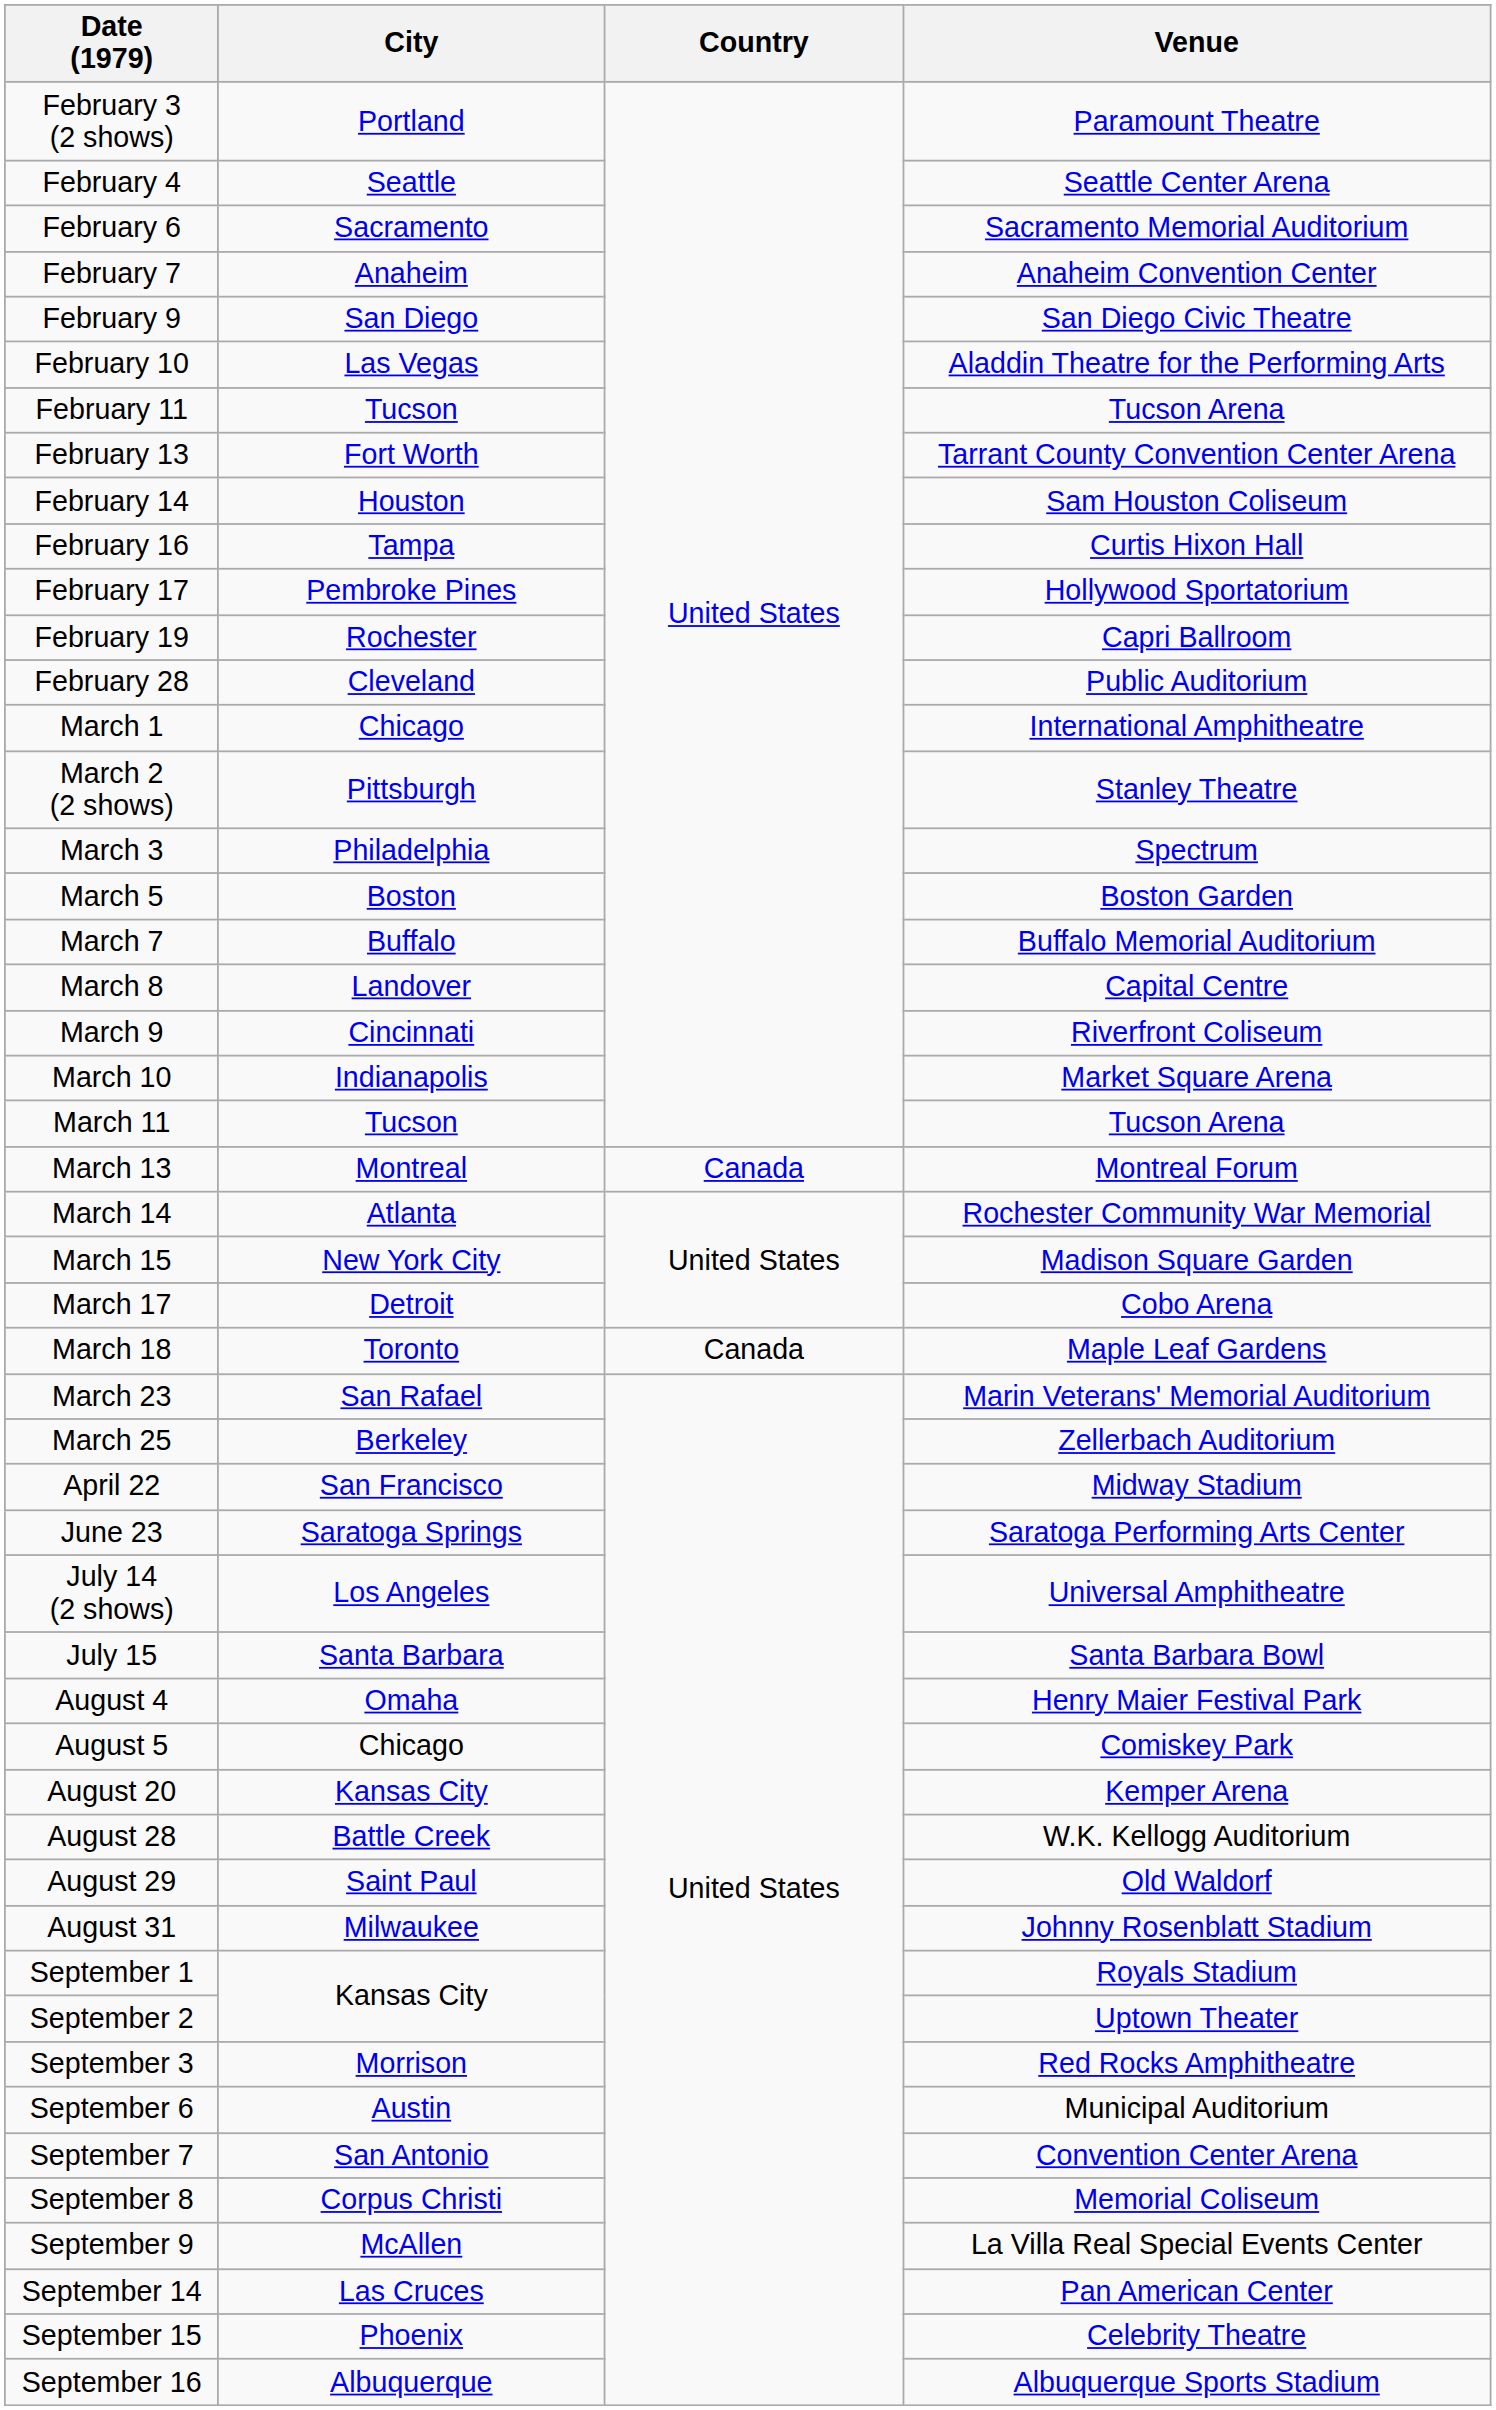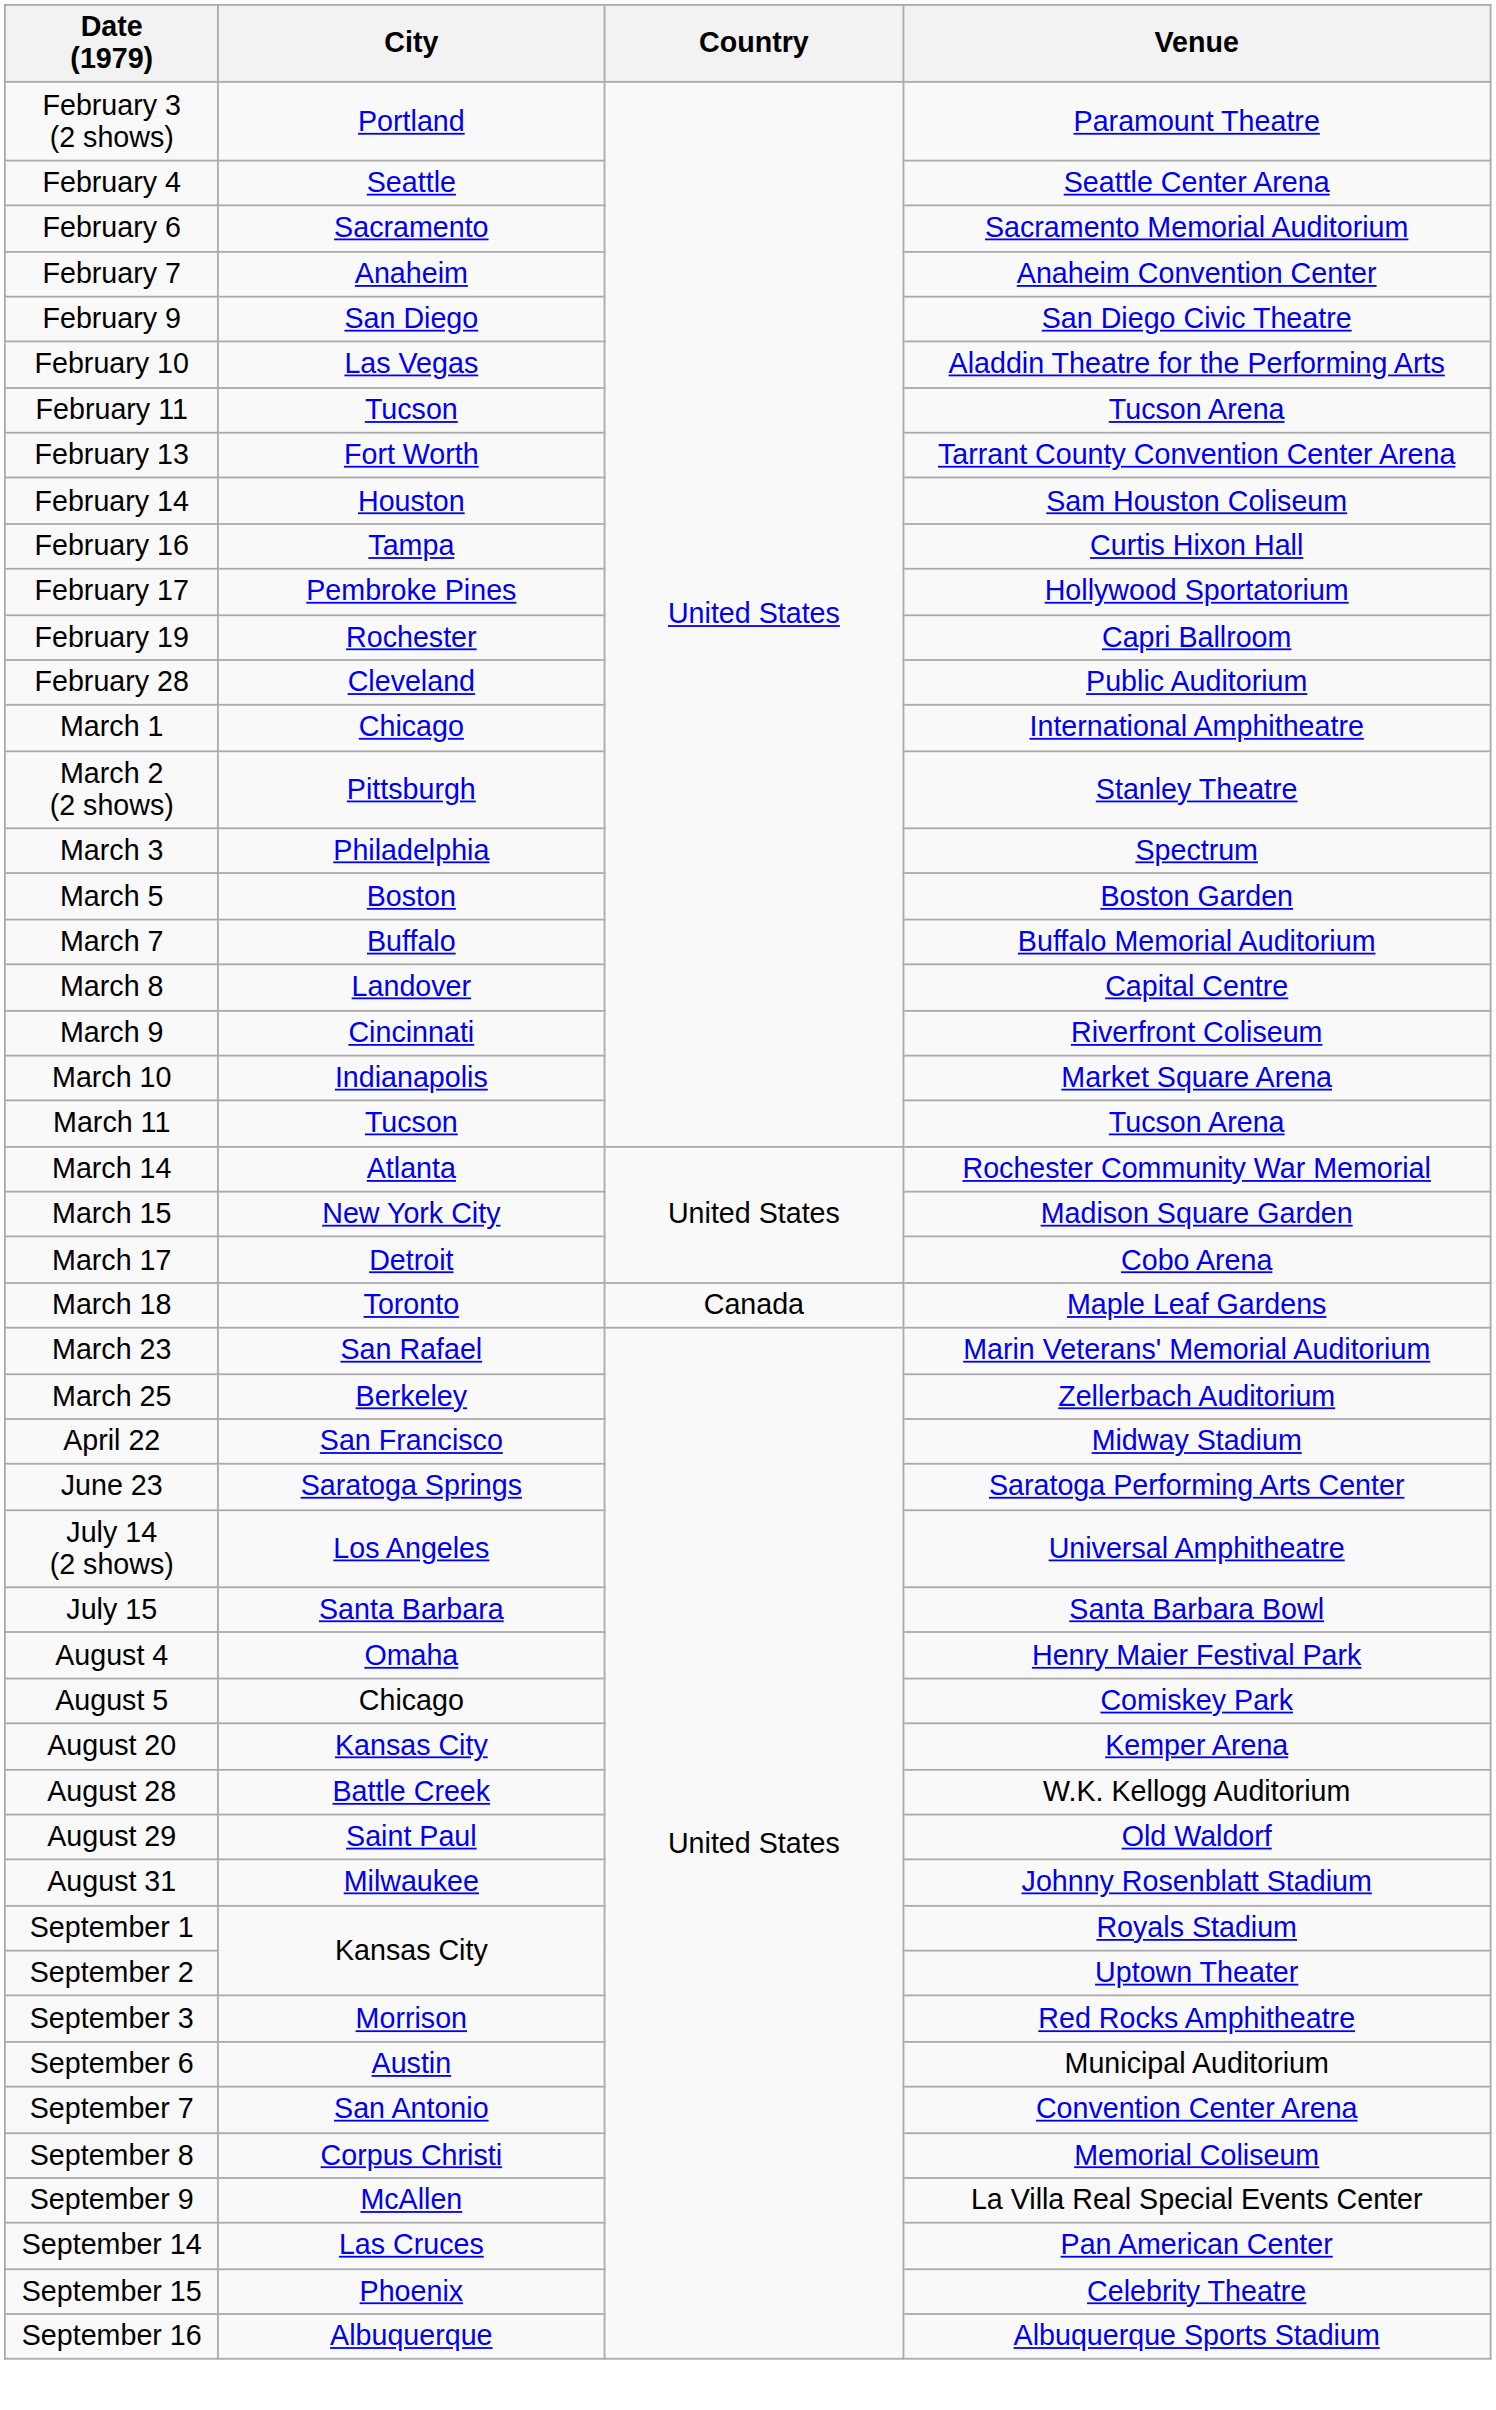 <table class="wikitable sortable plainrowheaders" style="text-align:center;">
 <tr>
 <th scope="col" style="width:7em;">Date<br>(1979)</th>
 <th scope="col" style="width:13em;">City</th>
 <th scope="col" style="width:10em;">Country</th>
 <th scope="col" style="width:20em;">Venue</th>
 </tr>
 <tr>
 <td>February 3<br>(2 shows)</td>
 <td><a href='#'>Portland</a></td>
 <td rowspan="22"><a href='#'>United States</a></td>
 <td><a href='#'>Paramount Theatre</a></td>
 </tr>
 <tr>
 <td>February 4</td>
 <td><a href='#'>Seattle</a></td>
 <td><a href='#'>Seattle Center Arena</a></td>
 </tr>
 <tr>
 <td>February 6</td>
 <td><a href='#'>Sacramento</a></td>
 <td><a href='#'>Sacramento Memorial Auditorium</a></td>
 </tr>
 <tr>
 <td>February 7</td>
 <td><a href='#'>Anaheim</a></td>
 <td><a href='#'>Anaheim Convention Center</a></td>
 </tr>
 <tr>
 <td>February 9</td>
 <td><a href='#'>San Diego</a></td>
 <td><a href='#'>San Diego Civic Theatre</a></td>
 </tr>
 <tr>
 <td>February 10</td>
 <td><a href='#'>Las Vegas</a></td>
 <td><a href='#'>Aladdin Theatre for the Performing Arts</a></td>
 </tr>
 <tr>
 <td>February 11</td>
 <td><a href='#'>Tucson</a></td>
 <td><a href='#'>Tucson Arena</a></td>
 </tr>
 <tr>
 <td>February 13</td>
 <td><a href='#'>Fort Worth</a></td>
 <td><a href='#'>Tarrant County Convention Center Arena</a></td>
 </tr>
 <tr>
 <td>February 14</td>
 <td><a href='#'>Houston</a></td>
 <td><a href='#'>Sam Houston Coliseum</a></td>
 </tr>
 <tr>
 <td>February 16</td>
 <td><a href='#'>Tampa</a></td>
 <td><a href='#'>Curtis Hixon Hall</a></td>
 </tr>
 <tr>
 <td>February 17</td>
 <td><a href='#'>Pembroke Pines</a></td>
 <td><a href='#'>Hollywood Sportatorium</a></td>
 </tr>
 <tr>
 <td>February 19</td>
 <td><a href='#'>Rochester</a></td>
 <td><a href='#'>Capri Ballroom</a></td>
 </tr>
 <tr>
 <td>February 28</td>
 <td><a href='#'>Cleveland</a></td>
 <td><a href='#'>Public Auditorium</a></td>
 </tr>
 <tr>
 <td>March 1</td>
 <td><a href='#'>Chicago</a></td>
 <td><a href='#'>International Amphitheatre</a></td>
 </tr>
 <tr>
 <td>March 2<br>(2 shows)</td>
 <td><a href='#'>Pittsburgh</a></td>
 <td><a href='#'>Stanley Theatre</a></td>
 </tr>
 <tr>
 <td>March 3</td>
 <td><a href='#'>Philadelphia</a></td>
 <td><a href='#'>Spectrum</a></td>
 </tr>
 <tr>
 <td>March 5</td>
 <td><a href='#'>Boston</a></td>
 <td><a href='#'>Boston Garden</a></td>
 </tr>
 <tr>
 <td>March 7</td>
 <td><a href='#'>Buffalo</a></td>
 <td><a href='#'>Buffalo Memorial Auditorium</a></td>
 </tr>
 <tr>
 <td>March 8</td>
 <td><a href='#'>Landover</a></td>
 <td><a href='#'>Capital Centre</a></td>
 </tr>
 <tr>
 <td>March 9</td>
 <td><a href='#'>Cincinnati</a></td>
 <td><a href='#'>Riverfront Coliseum</a></td>
 </tr>
 <tr>
 <td>March 10</td>
 <td><a href='#'>Indianapolis</a></td>
 <td><a href='#'>Market Square Arena</a></td>
 </tr>
 <tr>
 <td>March 11</td>
 <td><a href='#'>Tucson</a></td>
 <td><a href='#'>Tucson Arena</a></td>
-</tr>
-<tr>
-<td>March 13</td>
-<td><a href='#'>Montreal</a></td>
-<td><a href='#'>Canada</a></td>
-<td><a href='#'>Montreal Forum</a></td>
 </tr>
 <tr>
 <td>March 14</td>
 <td><a href='#'>Atlanta</a></td>
 <td rowspan="3">United States</td>
 <td><a href='#'>Rochester Community War Memorial</a></td>
 </tr>
 <tr>
 <td>March 15</td>
 <td><a href='#'>New York City</a></td>
 <td><a href='#'>Madison Square Garden</a></td>
 </tr>
 <tr>
 <td>March 17</td>
 <td><a href='#'>Detroit</a></td>
 <td><a href='#'>Cobo Arena</a></td>
 </tr>
 <tr>
 <td>March 18</td>
 <td><a href='#'>Toronto</a></td>
 <td>Canada</td>
 <td><a href='#'>Maple Leaf Gardens</a></td>
 </tr>
 <tr>
 <td>March 23</td>
 <td><a href='#'>San Rafael</a></td>
 <td rowspan="22">United States</td>
 <td><a href='#'>Marin Veterans' Memorial Auditorium</a></td>
 </tr>
 <tr>
 <td>March 25</td>
 <td><a href='#'>Berkeley</a></td>
 <td><a href='#'>Zellerbach Auditorium</a></td>
 </tr>
 <tr>
 <td>April 22</td>
 <td><a href='#'>San Francisco</a></td>
 <td><a href='#'>Midway Stadium</a></td>
 </tr>
 <tr>
 <td>June 23</td>
 <td><a href='#'>Saratoga Springs</a></td>
 <td><a href='#'>Saratoga Performing Arts Center</a></td>
 </tr>
 <tr>
 <td>July 14<br>(2 shows)</td>
 <td><a href='#'>Los Angeles</a></td>
 <td><a href='#'>Universal Amphitheatre</a></td>
 </tr>
 <tr>
 <td>July 15</td>
 <td><a href='#'>Santa Barbara</a></td>
 <td><a href='#'>Santa Barbara Bowl</a></td>
 </tr>
 <tr>
 <td>August 4</td>
 <td><a href='#'>Omaha</a></td>
 <td><a href='#'>Henry Maier Festival Park</a></td>
 </tr>
 <tr>
 <td>August 5</td>
 <td>Chicago</td>
 <td><a href='#'>Comiskey Park</a></td>
 </tr>
 <tr>
 <td>August 20</td>
 <td><a href='#'>Kansas City</a></td>
 <td><a href='#'>Kemper Arena</a></td>
 </tr>
 <tr>
 <td>August 28</td>
 <td><a href='#'>Battle Creek</a></td>
 <td>W.K. Kellogg Auditorium</td>
 </tr>
 <tr>
 <td>August 29</td>
 <td><a href='#'>Saint Paul</a></td>
 <td><a href='#'>Old Waldorf</a></td>
 </tr>
 <tr>
 <td>August 31</td>
 <td><a href='#'>Milwaukee</a></td>
 <td><a href='#'>Johnny Rosenblatt Stadium</a></td>
 </tr>
 <tr>
 <td>September 1</td>
 <td rowspan="2">Kansas City</td>
 <td><a href='#'>Royals Stadium</a></td>
 </tr>
 <tr>
 <td>September 2</td>
 <td><a href='#'>Uptown Theater</a></td>
 </tr>
 <tr>
 <td>September 3</td>
 <td><a href='#'>Morrison</a></td>
 <td><a href='#'>Red Rocks Amphitheatre</a></td>
 </tr>
 <tr>
 <td>September 6</td>
 <td><a href='#'>Austin</a></td>
 <td>Municipal Auditorium</td>
 </tr>
 <tr>
 <td>September 7</td>
 <td><a href='#'>San Antonio</a></td>
 <td><a href='#'>Convention Center Arena</a></td>
 </tr>
 <tr>
 <td>September 8</td>
 <td><a href='#'>Corpus Christi</a></td>
 <td><a href='#'>Memorial Coliseum</a></td>
 </tr>
 <tr>
 <td>September 9</td>
 <td><a href='#'>McAllen</a></td>
 <td>La Villa Real Special Events Center</td>
 </tr>
 <tr>
 <td>September 14</td>
 <td><a href='#'>Las Cruces</a></td>
 <td><a href='#'>Pan American Center</a></td>
 </tr>
 <tr>
 <td>September 15</td>
 <td><a href='#'>Phoenix</a></td>
 <td><a href='#'>Celebrity Theatre</a></td>
 </tr>
 <tr>
 <td>September 16</td>
 <td><a href='#'>Albuquerque</a></td>
 <td><a href='#'>Albuquerque Sports Stadium</a></td>
 </tr>
 </table>
